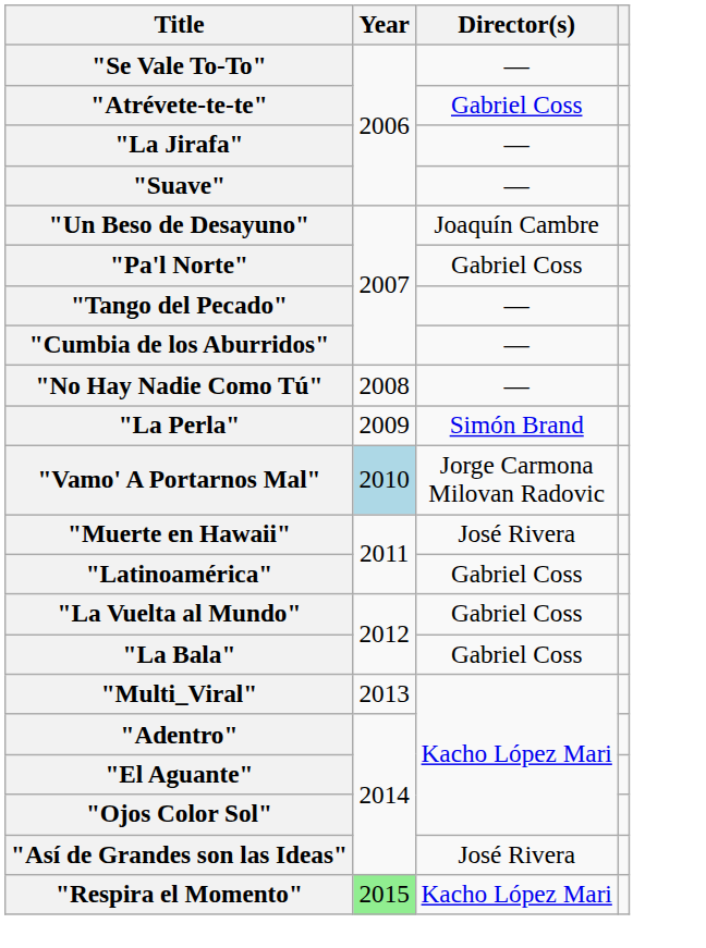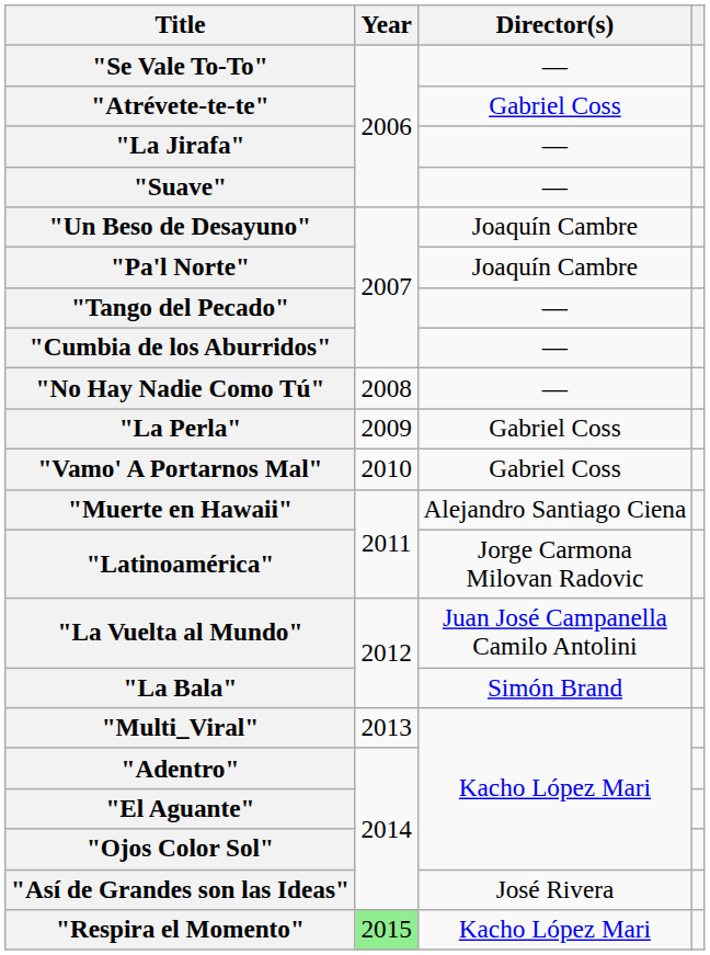 <table class="wikitable plainrowheaders" style="text-align:center;">
 <tr>
 <th>Title</th>
 <th>Year</th>
 <th>Director(s)</th>
 <th></th>
 </tr>
 <tr>
 <th scope="row">"Se Vale To-To"</th>
 <td rowspan="4">2006</td>
 <td>—</td>
 <td></td>
 </tr>
 <tr>
 <th scope="row">"Atrévete-te-te"</th>
 <td><a href='#'>Gabriel Coss</a></td>
 <td></td>
 </tr>
 <tr>
 <th scope="row">"La Jirafa"</th>
 <td>—</td>
 <td></td>
 </tr>
 <tr>
 <th scope="row">"Suave"</th>
 <td>—</td>
 <td></td>
 </tr>
 <tr>
 <th scope="row">"Un Beso de Desayuno"</th>
 <td rowspan="4">2007</td>
 <td>Joaquín Cambre</td>
 <td></td>
 </tr>
 <tr>
 <th scope="row">"Pa'l Norte"<br></th>
-<td>Gabriel Coss</td>
+<td>Joaquín Cambre</td>
 <td></td>
 </tr>
 <tr>
 <th scope="row">"Tango del Pecado"<br></th>
 <td>—</td>
 <td></td>
 </tr>
 <tr>
 <th scope="row">"Cumbia de los Aburridos"</th>
 <td>—</td>
 <td></td>
 </tr>
 <tr>
 <th scope="row">"No Hay Nadie Como Tú"<br></th>
 <td rowspan="1">2008</td>
 <td>—</td>
 <td></td>
 </tr>
 <tr>
 <th scope="row">"La Perla"<br></th>
 <td rowspan="1">2009</td>
-<td><a href='#'>Simón Brand</a></td>
+<td>Gabriel Coss</td>
 <td></td>
 </tr>
 <tr>
 <th scope="row">"Vamo' A Portarnos Mal"</th>
-<td rowspan="1" style="background: lightblue;">2010</td>
-<td>Jorge Carmona<br>Milovan Radovic</td>
+<td rowspan="1">2010</td>
+<td>Gabriel Coss</td>
 <td></td>
 </tr>
 <tr>
 <th scope="row">"Muerte en Hawaii"</th>
 <td rowspan="2">2011</td>
-<td>José Rivera</td>
+<td>Alejandro Santiago Ciena</td>
 <td></td>
 </tr>
 <tr>
 <th scope="row">"Latinoamérica"</th>
-<td>Gabriel Coss</td>
+<td>Jorge Carmona<br>Milovan Radovic</td>
 <td></td>
 </tr>
 <tr>
 <th scope="row">"La Vuelta al Mundo"</th>
 <td rowspan="2">2012</td>
-<td>Gabriel Coss</td>
+<td><a href='#'>Juan José Campanella</a><br>Camilo Antolini</td>
 <td></td>
 </tr>
 <tr>
 <th scope="row">"La Bala"</th>
-<td>Gabriel Coss</td>
+<td><a href='#'>Simón Brand</a></td>
 <td></td>
 </tr>
 <tr>
 <th scope="row">"Multi_Viral"<br></th>
 <td>2013</td>
 <td rowspan="4"><a href='#'>Kacho López Mari</a></td>
 <td></td>
 </tr>
 <tr>
 <th scope="row">"Adentro"</th>
 <td rowspan="4">2014</td>
 <td></td>
 </tr>
 <tr>
 <th scope="row">"El Aguante"</th>
 <td></td>
 </tr>
 <tr>
 <th scope="row">"Ojos Color Sol"<br></th>
 <td></td>
 </tr>
 <tr>
 <th scope="row">"Así de Grandes son las Ideas"</th>
 <td>José Rivera</td>
 <td></td>
 </tr>
 <tr>
 <th scope="row">"Respira el Momento"</th>
 <td style="background: lightgreen;">2015</td>
 <td><a href='#'>Kacho López Mari</a></td>
 <td></td>
 </tr>
 </table>
